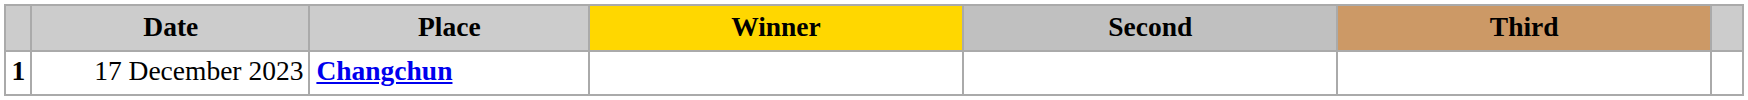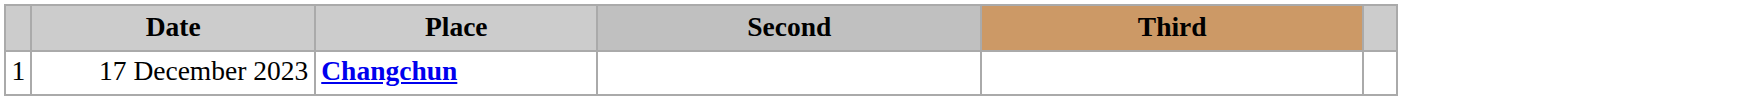 <table class="wikitable plainrowheaders" style="background:#fff; font-size:86%; line-height:16px; border:grey solid 1px; border-collapse:collapse;">
 <tr>
 <th scope="col" style="background:#ccc; width=10 px;"></th>
 <th scope="col" style="background:#ccc; width:135px;">Date</th>
 <th scope="col" style="background:#ccc; width:135px;">Place</th>
-<th scope="col" style="background:gold; width:185px;">Winner</th>
 <th scope="col" style="background:silver; width:185px;">Second</th>
 <th scope="col" style="background:#c96; width:185px;">Third</th>
 <th scope="col" style="background:#ccc; width:10px;"></th>
 </tr>
 <tr>
-<td align="center"><strong>1</strong></td>
+<td align="center">1</td>
 <td align="right">17 December 2023</td>
 <td><strong> <a href='#'>Changchun</a></strong></td>
 <td></td>
 <td></td>
 <td></td>
-<td></td>
 </tr>
 </table>
